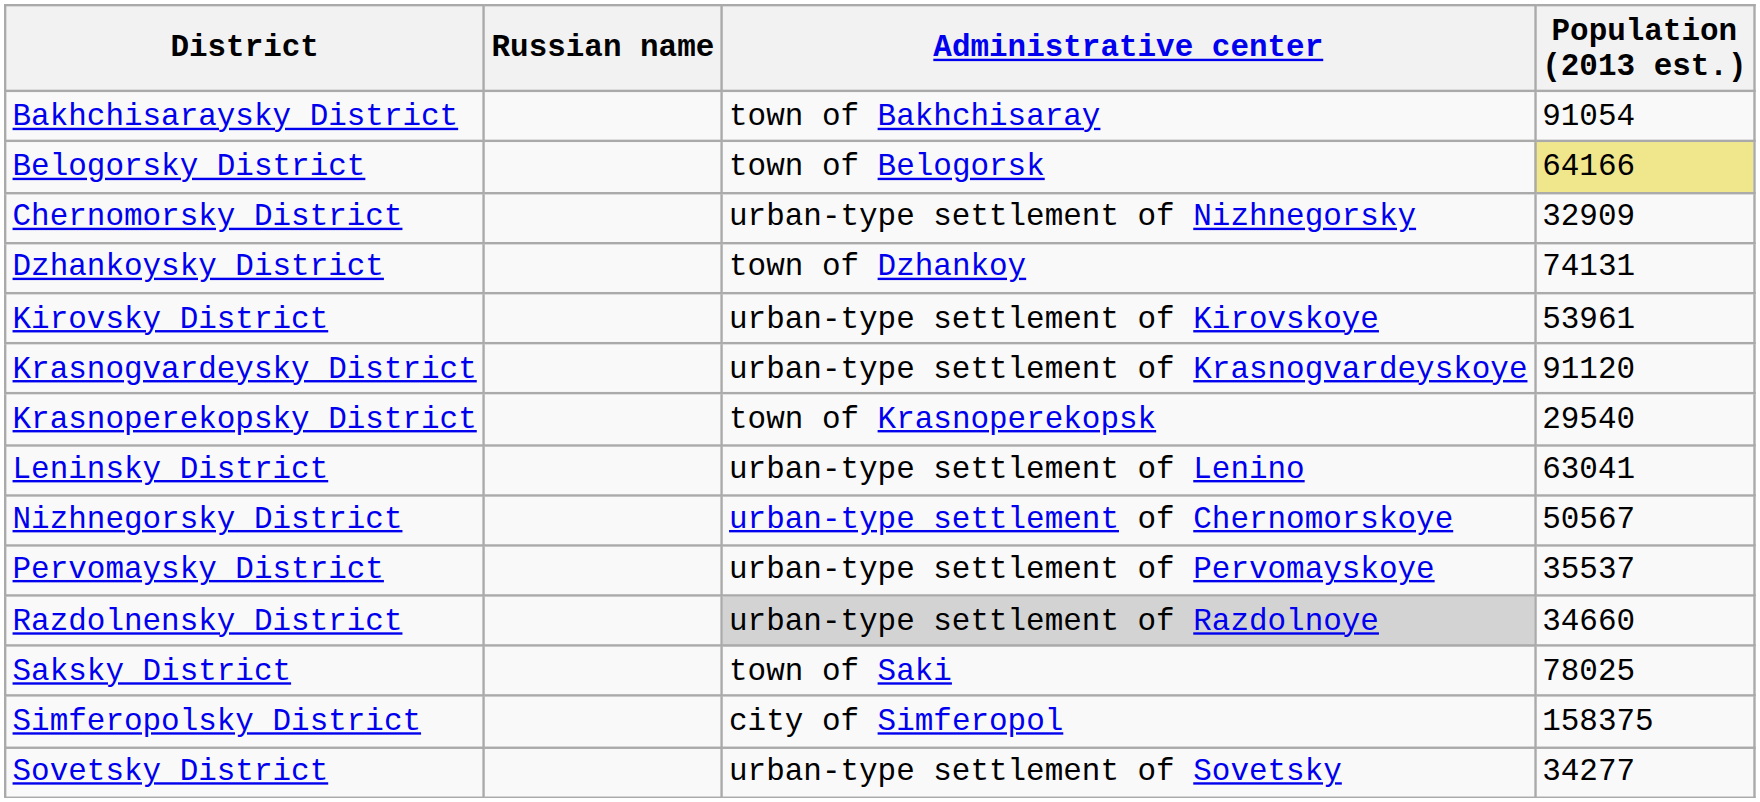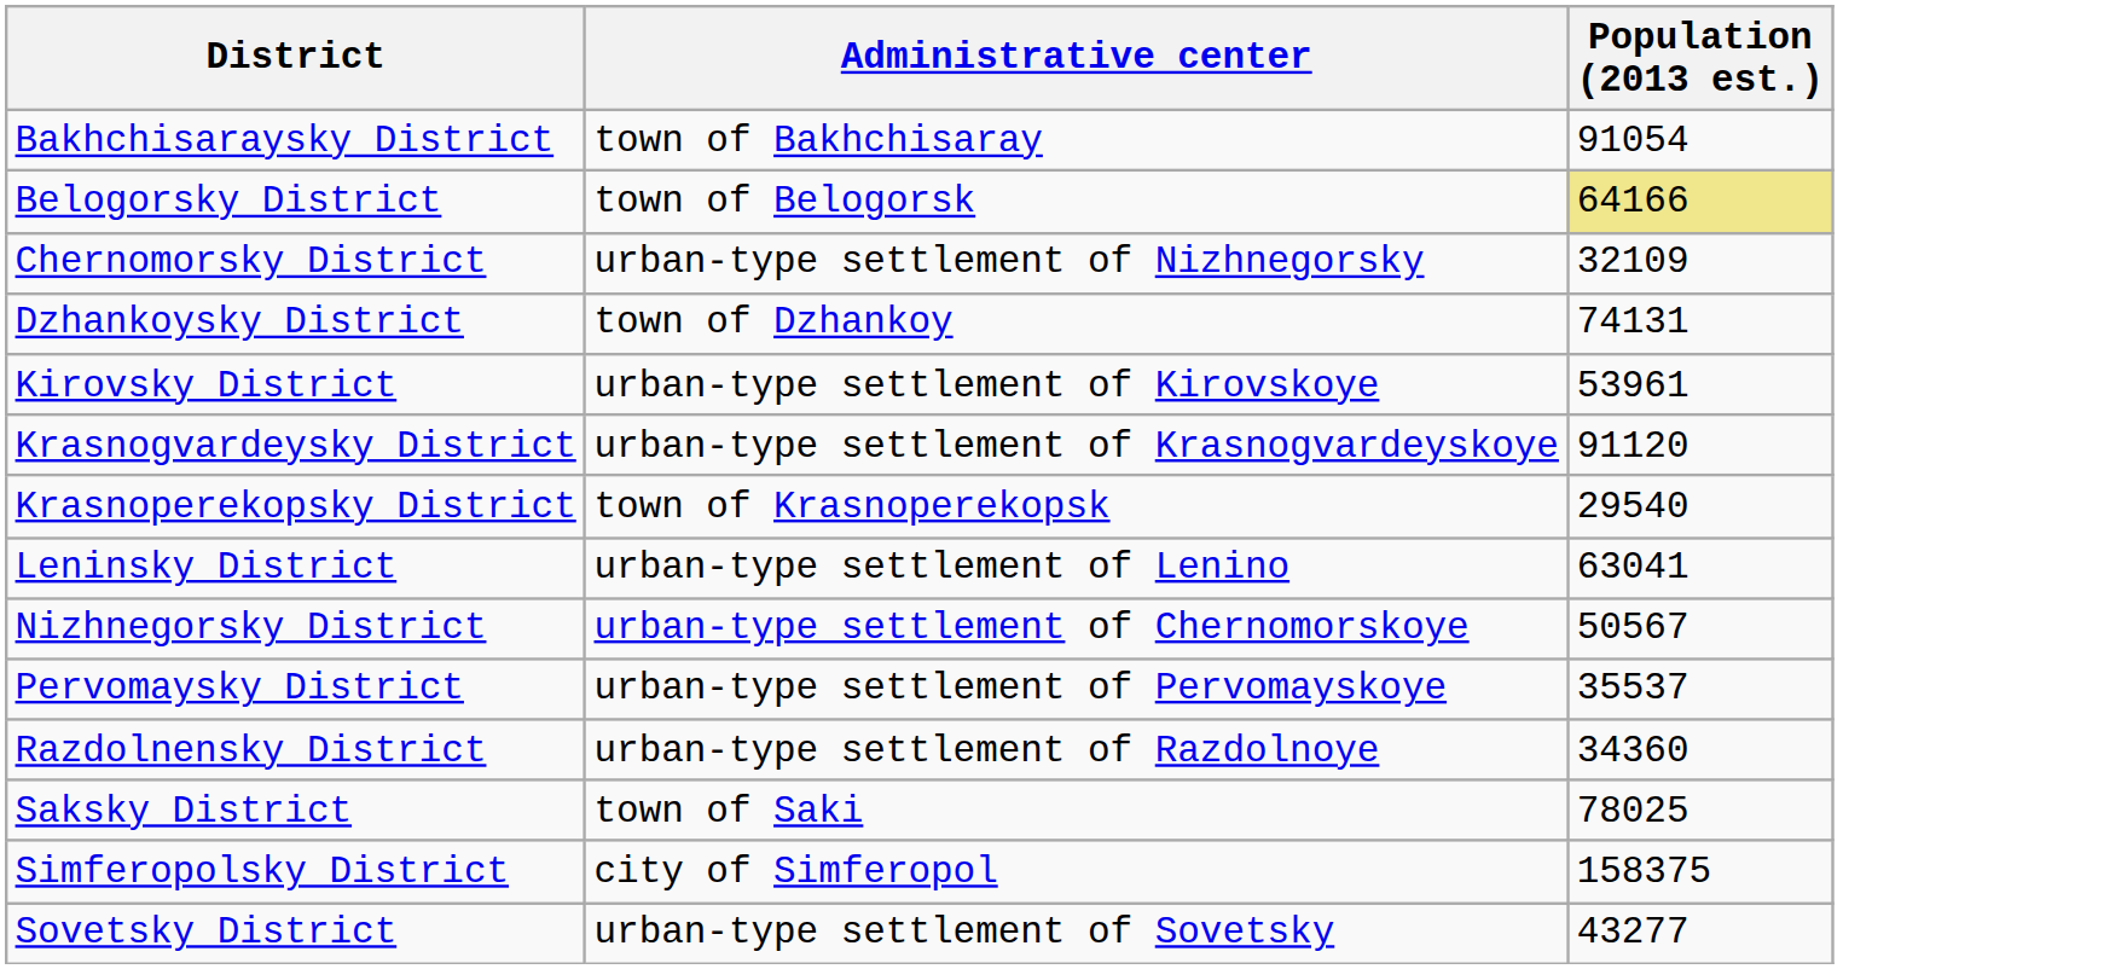 <table class="wikitable sortable">
 <tr>
 <th>District</th>
-<th>Russian name</th>
 <th><a href='#'>Administrative center</a></th>
 <th>Population<br>(2013 est.)</th>
 </tr>
 <tr>
 <td><a href='#'>Bakhchisaraysky District</a></td>
-<td></td>
 <td>town of <a href='#'>Bakhchisaray</a></td>
 <td>91054</td>
 </tr>
 <tr>
 <td><a href='#'>Belogorsky District</a></td>
-<td></td>
 <td>town of <a href='#'>Belogorsk</a></td>
 <td style="background: khaki;">64166</td>
 </tr>
 <tr>
 <td><a href='#'>Chernomorsky District</a></td>
-<td></td>
 <td>urban-type settlement of <a href='#'>Nizhnegorsky</a></td>
-<td>32909</td>
+<td>32109</td>
 </tr>
 <tr>
 <td><a href='#'>Dzhankoysky District</a></td>
-<td></td>
 <td>town of <a href='#'>Dzhankoy</a></td>
 <td>74131</td>
 </tr>
 <tr>
 <td><a href='#'>Kirovsky District</a></td>
-<td></td>
 <td>urban-type settlement of <a href='#'>Kirovskoye</a></td>
 <td>53961</td>
 </tr>
 <tr>
 <td><a href='#'>Krasnogvardeysky District</a></td>
-<td></td>
 <td>urban-type settlement of <a href='#'>Krasnogvardeyskoye</a></td>
 <td>91120</td>
 </tr>
 <tr>
 <td><a href='#'>Krasnoperekopsky District</a></td>
-<td></td>
 <td>town of <a href='#'>Krasnoperekopsk</a></td>
 <td>29540</td>
 </tr>
 <tr>
 <td><a href='#'>Leninsky District</a></td>
-<td></td>
 <td>urban-type settlement of <a href='#'>Lenino</a></td>
 <td>63041</td>
 </tr>
 <tr>
 <td><a href='#'>Nizhnegorsky District</a></td>
-<td></td>
 <td><a href='#'>urban-type settlement</a> of <a href='#'>Chernomorskoye</a></td>
 <td>50567</td>
 </tr>
 <tr>
 <td><a href='#'>Pervomaysky District</a></td>
-<td></td>
 <td>urban-type settlement of <a href='#'>Pervomayskoye</a></td>
 <td>35537</td>
 </tr>
 <tr>
 <td><a href='#'>Razdolnensky District</a></td>
-<td></td>
-<td style="background: lightgrey;">urban-type settlement of <a href='#'>Razdolnoye</a></td>
-<td>34660</td>
+<td>urban-type settlement of <a href='#'>Razdolnoye</a></td>
+<td>34360</td>
 </tr>
 <tr>
 <td><a href='#'>Saksky District</a></td>
-<td></td>
 <td>town of <a href='#'>Saki</a></td>
 <td>78025</td>
 </tr>
 <tr>
 <td><a href='#'>Simferopolsky District</a></td>
-<td></td>
 <td>city of <a href='#'>Simferopol</a></td>
 <td>158375</td>
 </tr>
 <tr>
 <td><a href='#'>Sovetsky District</a></td>
-<td></td>
 <td>urban-type settlement of <a href='#'>Sovetsky</a></td>
-<td>34277</td>
+<td>43277</td>
 </tr>
 </table>
